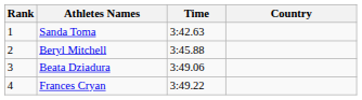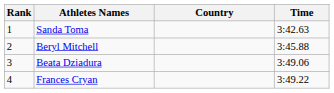 <table class="wikitable">
 <tr>
 <th width=25>Rank</th>
 <th width=175>Athletes Names</th>
+<th width=175>Country</th>
 <th width=75>Time</th>
-<th width=175>Country</th>
 </tr>
 <tr>
 <td>1</td>
 <td><a href='#'>Sanda Toma</a></td>
+<td></td>
 <td>3:42.63</td>
-<td></td>
 </tr>
 <tr>
 <td>2</td>
 <td><a href='#'>Beryl Mitchell</a></td>
+<td></td>
 <td>3:45.88</td>
-<td></td>
 </tr>
 <tr>
 <td>3</td>
 <td><a href='#'>Beata Dziadura</a></td>
+<td></td>
 <td>3:49.06</td>
-<td></td>
 </tr>
 <tr>
 <td>4</td>
 <td><a href='#'>Frances Cryan</a></td>
+<td></td>
 <td>3:49.22</td>
-<td></td>
 </tr>
 </table>
